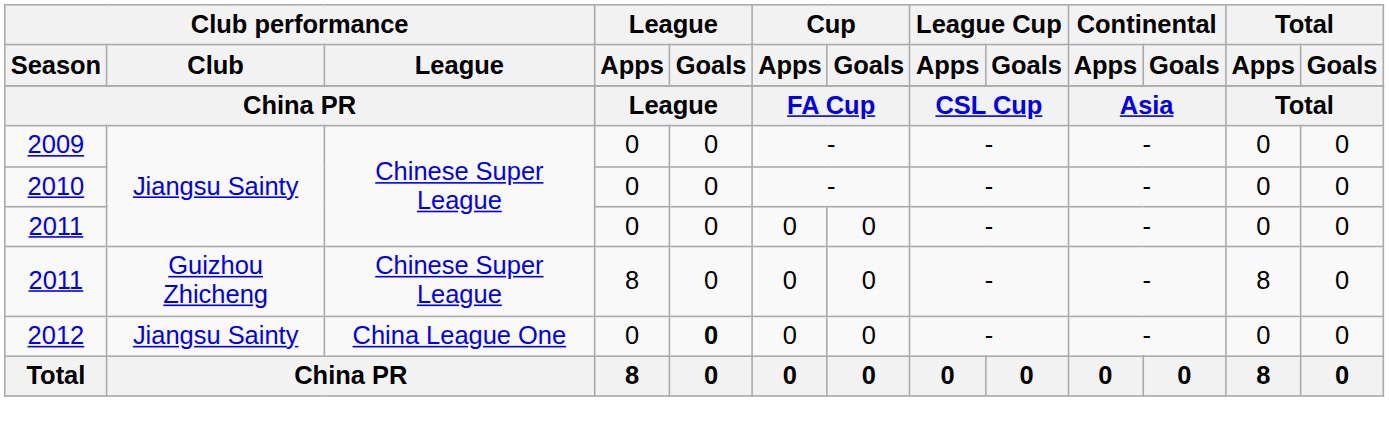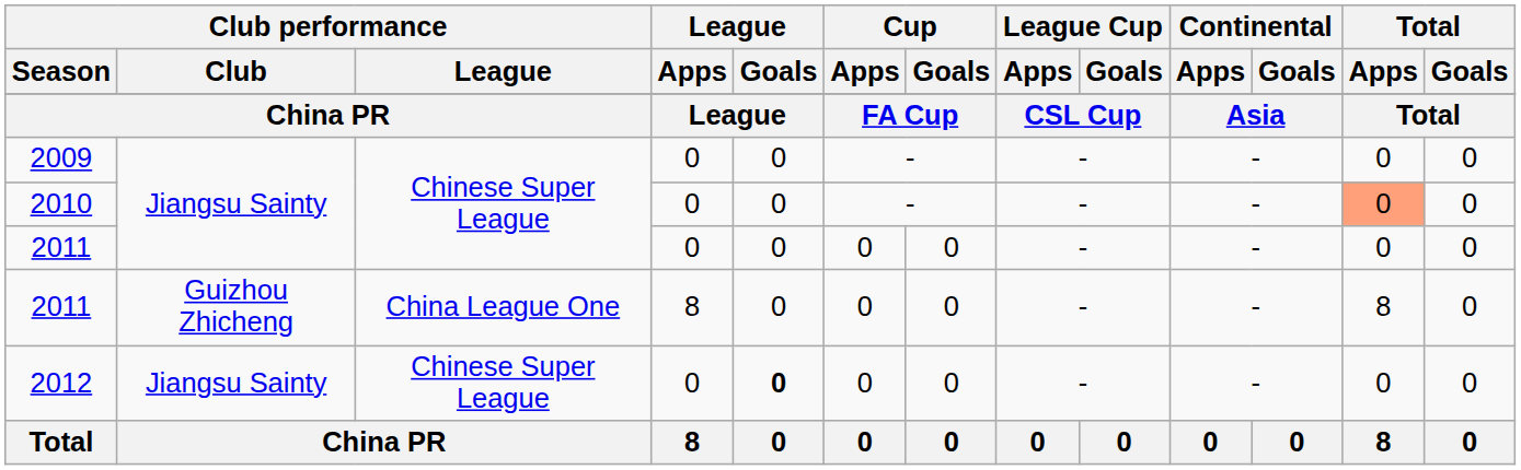 <table class="wikitable" style="text-align:center">
 <tr>
 <th colspan=3>Club performance</th>
 <th colspan=2>League</th>
 <th colspan=2>Cup</th>
 <th colspan=2>League Cup</th>
 <th colspan=2>Continental</th>
 <th colspan=2>Total</th>
 </tr>
 <tr>
 <th>Season</th>
 <th>Club</th>
 <th>League</th>
 <th>Apps</th>
 <th>Goals</th>
 <th>Apps</th>
 <th>Goals</th>
 <th>Apps</th>
 <th>Goals</th>
 <th>Apps</th>
 <th>Goals</th>
 <th>Apps</th>
 <th>Goals</th>
 </tr>
 <tr>
 </tr>
 <tr>
 <th colspan=3>China PR</th>
 <th colspan=2>League</th>
 <th colspan=2><a href='#'>FA Cup</a></th>
 <th colspan=2><a href='#'>CSL Cup</a></th>
 <th colspan=2><a href='#'>Asia</a></th>
 <th colspan=2>Total</th>
 </tr>
 <tr>
 <td><a href='#'>2009</a></td>
 <td rowspan="3"><a href='#'>Jiangsu Sainty</a></td>
 <td rowspan="3"><a href='#'>Chinese Super League</a></td>
 <td>0</td>
 <td>0</td>
 <td colspan="2">-</td>
 <td colspan="2">-</td>
 <td colspan="2">-</td>
 <td>0</td>
 <td>0</td>
 </tr>
 <tr>
 <td><a href='#'>2010</a></td>
 <td>0</td>
 <td>0</td>
 <td colspan="2">-</td>
 <td colspan="2">-</td>
 <td colspan="2">-</td>
-<td>0</td>
+<td style="background: lightsalmon;">0</td>
 <td>0</td>
 </tr>
 <tr>
 <td><a href='#'>2011</a></td>
 <td>0</td>
 <td>0</td>
 <td>0</td>
 <td>0</td>
 <td colspan="2">-</td>
 <td colspan="2">-</td>
 <td>0</td>
 <td>0</td>
 </tr>
 <tr>
 <td><a href='#'>2011</a></td>
 <td><a href='#'>Guizhou Zhicheng</a></td>
-<td rowspan="1"><a href='#'>Chinese Super League</a></td>
+<td><a href='#'>China League One</a></td>
 <td>8</td>
 <td>0</td>
 <td>0</td>
 <td>0</td>
 <td colspan="2">-</td>
 <td colspan="2">-</td>
 <td>8</td>
 <td>0</td>
 </tr>
 <tr>
 <td><a href='#'>2012</a></td>
 <td rowspan="1"><a href='#'>Jiangsu Sainty</a></td>
-<td><a href='#'>China League One</a></td>
+<td rowspan="1"><a href='#'>Chinese Super League</a></td>
 <td>0</td>
 <td><strong>0</strong></td>
 <td>0</td>
 <td>0</td>
 <td colspan="2">-</td>
 <td colspan="2">-</td>
 <td>0</td>
 <td>0</td>
 </tr>
 <tr>
 <th rowspan=3>Total</th>
 <th colspan=2>China PR</th>
 <th>8</th>
 <th>0</th>
 <th>0</th>
 <th>0</th>
 <th>0</th>
 <th>0</th>
 <th>0</th>
 <th>0</th>
 <th>8</th>
 <th>0</th>
 </tr>
 </table>
